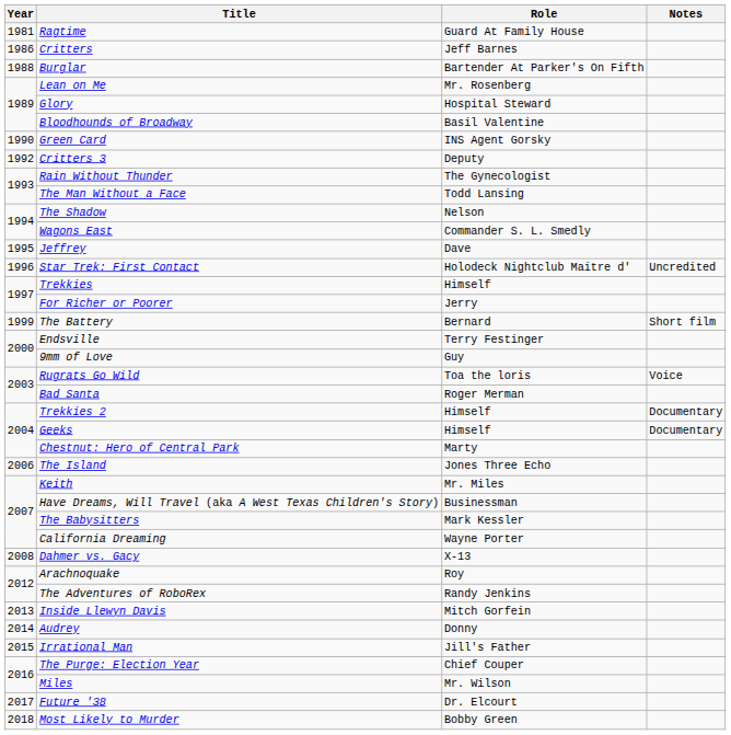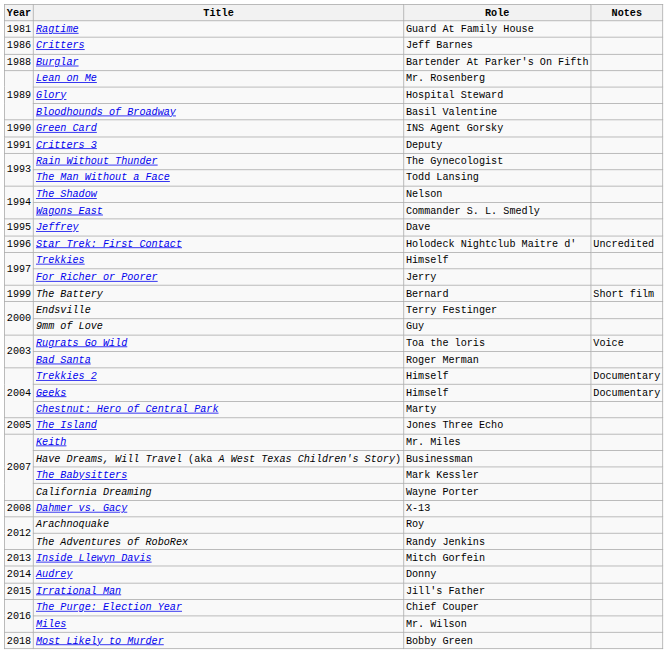 <table class="wikitable">
 <tr>
 <th>Year</th>
 <th>Title</th>
 <th>Role</th>
 <th>Notes</th>
 </tr>
 <tr>
 <td>1981</td>
 <td><em><a href='#'>Ragtime</a></em></td>
 <td>Guard At Family House</td>
 <td></td>
 </tr>
 <tr>
 <td>1986</td>
 <td><em><a href='#'>Critters</a></em></td>
 <td>Jeff Barnes</td>
 <td></td>
 </tr>
 <tr>
 <td>1988</td>
 <td><em><a href='#'>Burglar</a></em></td>
 <td>Bartender At Parker's On Fifth</td>
 <td></td>
 </tr>
 <tr>
 <td rowspan="3">1989</td>
 <td><em><a href='#'>Lean on Me</a></em></td>
 <td>Mr. Rosenberg</td>
 <td></td>
 </tr>
 <tr>
 <td><em><a href='#'>Glory</a></em></td>
 <td>Hospital Steward</td>
 <td></td>
 </tr>
 <tr>
 <td><em><a href='#'>Bloodhounds of Broadway</a></em></td>
 <td>Basil Valentine</td>
 <td></td>
 </tr>
 <tr>
 <td>1990</td>
 <td><em><a href='#'>Green Card</a></em></td>
 <td>INS Agent Gorsky</td>
 <td></td>
 </tr>
 <tr>
-<td>1992</td>
+<td>1991</td>
 <td><em><a href='#'>Critters 3</a></em></td>
 <td>Deputy</td>
 <td></td>
 </tr>
 <tr>
 <td rowspan="2">1993</td>
 <td><em><a href='#'>Rain Without Thunder</a></em></td>
 <td>The Gynecologist</td>
 <td></td>
 </tr>
 <tr>
 <td><em><a href='#'>The Man Without a Face</a></em></td>
 <td>Todd Lansing</td>
 <td></td>
 </tr>
 <tr>
 <td rowspan="2">1994</td>
 <td><em><a href='#'>The Shadow</a></em></td>
 <td>Nelson</td>
 <td></td>
 </tr>
 <tr>
 <td><em><a href='#'>Wagons East</a></em></td>
 <td>Commander S. L. Smedly</td>
 <td></td>
 </tr>
 <tr>
 <td>1995</td>
 <td><em><a href='#'>Jeffrey</a></em></td>
 <td>Dave</td>
 <td></td>
 </tr>
 <tr>
 <td>1996</td>
 <td><em><a href='#'>Star Trek: First Contact</a></em></td>
 <td>Holodeck Nightclub Maitre d'</td>
 <td>Uncredited</td>
 </tr>
 <tr>
 <td rowspan="2">1997</td>
 <td><em><a href='#'>Trekkies</a></em></td>
 <td>Himself</td>
 <td></td>
 </tr>
 <tr>
 <td><em><a href='#'>For Richer or Poorer</a></em></td>
 <td>Jerry</td>
 <td></td>
 </tr>
 <tr>
 <td>1999</td>
 <td><em>The Battery</em></td>
 <td>Bernard</td>
 <td>Short film</td>
 </tr>
 <tr>
 <td rowspan="2">2000</td>
 <td><em>Endsville</em></td>
 <td>Terry Festinger</td>
 <td></td>
 </tr>
 <tr>
 <td><em>9mm of Love</em></td>
 <td>Guy</td>
 <td></td>
 </tr>
 <tr>
 <td rowspan="2">2003</td>
 <td><em><a href='#'>Rugrats Go Wild</a></em></td>
 <td>Toa the loris</td>
 <td>Voice</td>
 </tr>
 <tr>
 <td><em><a href='#'>Bad Santa</a></em></td>
 <td>Roger Merman</td>
 <td></td>
 </tr>
 <tr>
 <td rowspan="3">2004</td>
 <td><em><a href='#'>Trekkies 2</a></em></td>
 <td>Himself</td>
 <td>Documentary</td>
 </tr>
 <tr>
 <td><em><a href='#'>Geeks</a></em></td>
 <td>Himself</td>
 <td>Documentary</td>
 </tr>
 <tr>
 <td><em><a href='#'>Chestnut: Hero of Central Park</a></em></td>
 <td>Marty</td>
 <td></td>
 </tr>
 <tr>
-<td>2006</td>
+<td>2005</td>
 <td><em><a href='#'>The Island</a></em></td>
 <td>Jones Three Echo</td>
 <td></td>
 </tr>
 <tr>
 <td rowspan="4">2007</td>
 <td><em><a href='#'>Keith</a></em></td>
 <td>Mr. Miles</td>
 <td></td>
 </tr>
 <tr>
 <td><em>Have Dreams, Will Travel</em> (aka <em>A West Texas Children's Story</em>)</td>
 <td>Businessman</td>
 <td></td>
 </tr>
 <tr>
 <td><em><a href='#'>The Babysitters</a></em></td>
 <td>Mark Kessler</td>
 <td></td>
 </tr>
 <tr>
 <td><em>California Dreaming</em></td>
 <td>Wayne Porter</td>
 <td></td>
 </tr>
 <tr>
 <td>2008</td>
 <td><em><a href='#'>Dahmer vs. Gacy</a></em></td>
 <td>X-13</td>
 <td></td>
 </tr>
 <tr>
 <td rowspan="2">2012</td>
 <td><em>Arachnoquake</em></td>
 <td>Roy</td>
 <td></td>
 </tr>
 <tr>
 <td><em>The Adventures of RoboRex</em></td>
 <td>Randy Jenkins</td>
 <td></td>
 </tr>
 <tr>
 <td>2013</td>
 <td><em><a href='#'>Inside Llewyn Davis</a></em></td>
 <td>Mitch Gorfein</td>
 <td></td>
 </tr>
 <tr>
 <td>2014</td>
 <td><em><a href='#'>Audrey</a></em></td>
 <td>Donny</td>
 <td></td>
 </tr>
 <tr>
 <td>2015</td>
 <td><em><a href='#'>Irrational Man</a></em></td>
 <td>Jill's Father</td>
 <td></td>
 </tr>
 <tr>
 <td rowspan="2">2016</td>
 <td><em><a href='#'>The Purge: Election Year</a></em></td>
 <td>Chief Couper</td>
 <td></td>
 </tr>
 <tr>
 <td><em><a href='#'>Miles</a></em></td>
 <td>Mr. Wilson</td>
 <td></td>
 </tr>
 <tr>
-<td>2017</td>
-<td><em><a href='#'>Future '38</a></em></td>
-<td>Dr. Elcourt</td>
-<td></td>
-</tr>
-<tr>
 <td>2018</td>
 <td><em><a href='#'>Most Likely to Murder</a></em></td>
 <td>Bobby Green</td>
 <td></td>
 </tr>
 </table>
